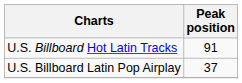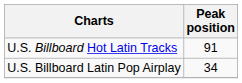 <table class="wikitable sortable">
 <tr>
 <th>Charts</th>
 <th>Peak<br>position</th>
 </tr>
 <tr>
 <td>U.S. <em>Billboard</em> <a href='#'>Hot Latin Tracks</a></td>
 <td align="center">91</td>
 </tr>
 <tr>
 <td>U.S. Billboard Latin Pop Airplay</td>
-<td align="center">37</td>
+<td align="center">34</td>
 </tr>
 <tr>
 </tr>
 </table>
